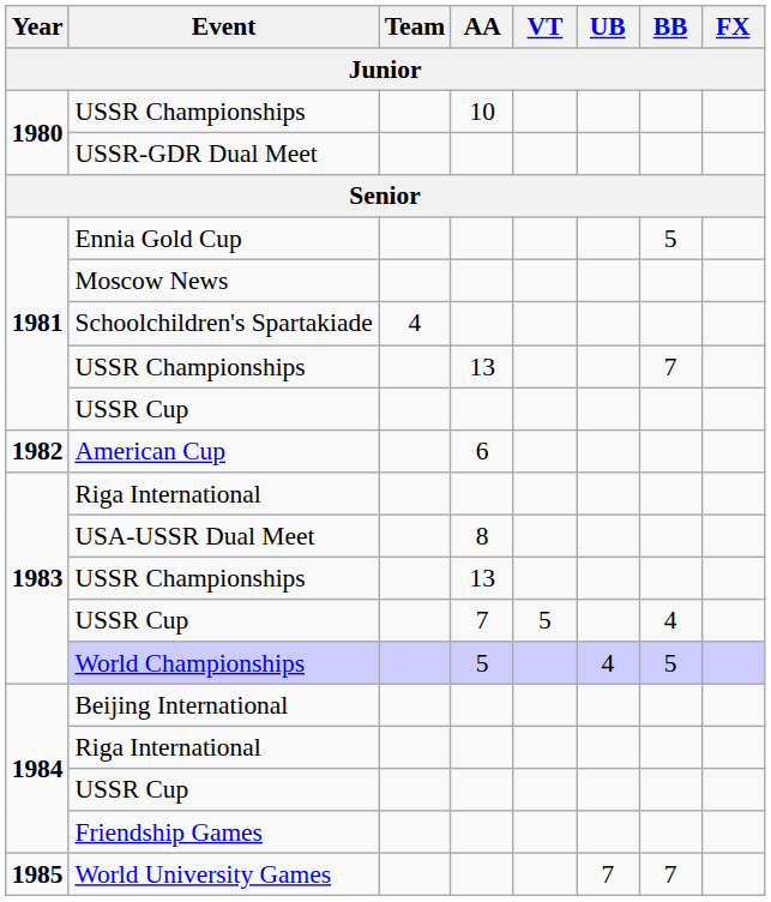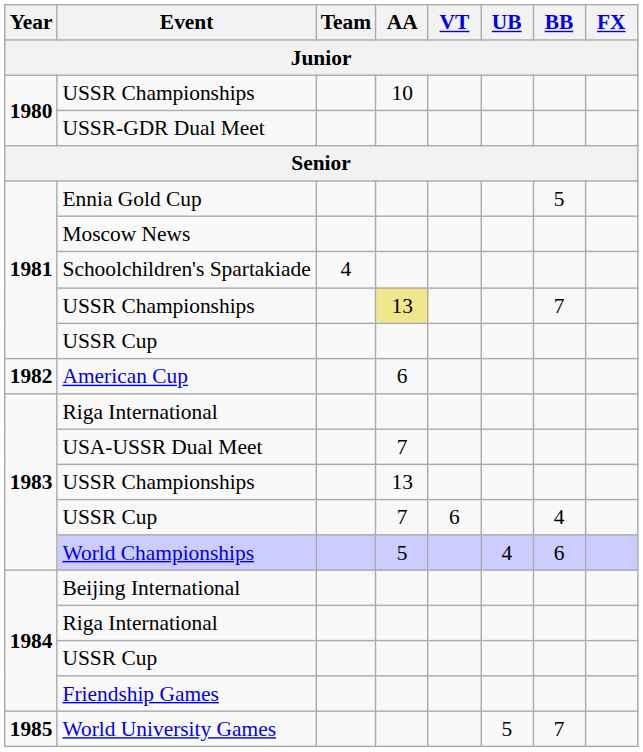 <table class="wikitable" style="text-align:center; font-size:95%;">
 <tr>
 <th align=center>Year</th>
 <th align=center>Event</th>
 <th style="width:30px;">Team</th>
 <th style="width:30px;">AA</th>
 <th style="width:30px;"><a href='#'>VT</a></th>
 <th style="width:30px;"><a href='#'>UB</a></th>
 <th style="width:30px;"><a href='#'>BB</a></th>
 <th style="width:30px;"><a href='#'>FX</a></th>
 </tr>
 <tr>
 <th colspan="8">Junior</th>
 </tr>
 <tr>
 <td rowspan="2"><strong>1980</strong></td>
 <td align=left>USSR Championships</td>
 <td></td>
 <td>10</td>
 <td></td>
 <td></td>
 <td></td>
 <td></td>
 </tr>
 <tr>
 <td align=left>USSR-GDR Dual Meet</td>
 <td></td>
 <td></td>
 <td></td>
 <td></td>
 <td></td>
 <td></td>
 </tr>
 <tr>
 <th colspan="8">Senior</th>
 </tr>
 <tr>
 <td rowspan="5"><strong>1981</strong></td>
 <td align=left>Ennia Gold Cup</td>
 <td></td>
 <td></td>
 <td></td>
 <td></td>
 <td>5</td>
 <td></td>
 </tr>
 <tr>
 <td align=left>Moscow News</td>
 <td></td>
 <td></td>
 <td></td>
 <td></td>
 <td></td>
 <td></td>
 </tr>
 <tr>
 <td align=left>Schoolchildren's Spartakiade</td>
 <td>4</td>
 <td></td>
 <td></td>
 <td></td>
 <td></td>
 <td></td>
 </tr>
 <tr>
 <td align=left>USSR Championships</td>
 <td></td>
-<td>13</td>
+<td style="background: khaki;">13</td>
 <td></td>
 <td></td>
 <td>7</td>
 <td></td>
 </tr>
 <tr>
 <td align=left>USSR Cup</td>
 <td></td>
 <td></td>
 <td></td>
 <td></td>
 <td></td>
 <td></td>
 </tr>
 <tr>
 <td rowspan="1"><strong>1982</strong></td>
 <td align=left><a href='#'>American Cup</a></td>
 <td></td>
 <td>6</td>
 <td></td>
 <td></td>
 <td></td>
 <td></td>
 </tr>
 <tr>
 <td rowspan="5"><strong>1983</strong></td>
 <td align=left>Riga International</td>
 <td></td>
 <td></td>
 <td></td>
 <td></td>
 <td></td>
 <td></td>
 </tr>
 <tr>
 <td align=left>USA-USSR Dual Meet</td>
 <td></td>
-<td>8</td>
+<td>7</td>
 <td></td>
 <td></td>
 <td></td>
 <td></td>
 </tr>
 <tr>
 <td align=left>USSR Championships</td>
 <td></td>
 <td>13</td>
 <td></td>
 <td></td>
 <td></td>
 <td></td>
 </tr>
 <tr>
 <td align=left>USSR Cup</td>
 <td></td>
 <td>7</td>
-<td>5</td>
+<td>6</td>
 <td></td>
 <td>4</td>
 <td></td>
 </tr>
 <tr bgcolor=#CCCCFF>
 <td align=left><a href='#'>World Championships</a></td>
 <td></td>
 <td>5</td>
 <td></td>
 <td>4</td>
-<td>5</td>
+<td>6</td>
 <td></td>
 </tr>
 <tr>
 <td rowspan="4"><strong>1984</strong></td>
 <td align=left>Beijing International</td>
 <td></td>
 <td></td>
 <td></td>
 <td></td>
 <td></td>
 <td></td>
 </tr>
 <tr>
 <td align=left>Riga International</td>
 <td></td>
 <td></td>
 <td></td>
 <td></td>
 <td></td>
 <td></td>
 </tr>
 <tr>
 <td align=left>USSR Cup</td>
 <td></td>
 <td></td>
 <td></td>
 <td></td>
 <td></td>
 <td></td>
 </tr>
 <tr>
 <td align=left><a href='#'>Friendship Games</a></td>
 <td></td>
 <td></td>
 <td></td>
 <td></td>
 <td></td>
 <td></td>
 </tr>
 <tr>
 <td rowspan="1"><strong>1985</strong></td>
 <td align=left><a href='#'>World University Games</a></td>
 <td></td>
 <td></td>
 <td></td>
-<td>7</td>
+<td>5</td>
 <td>7</td>
 <td></td>
 </tr>
 </table>
